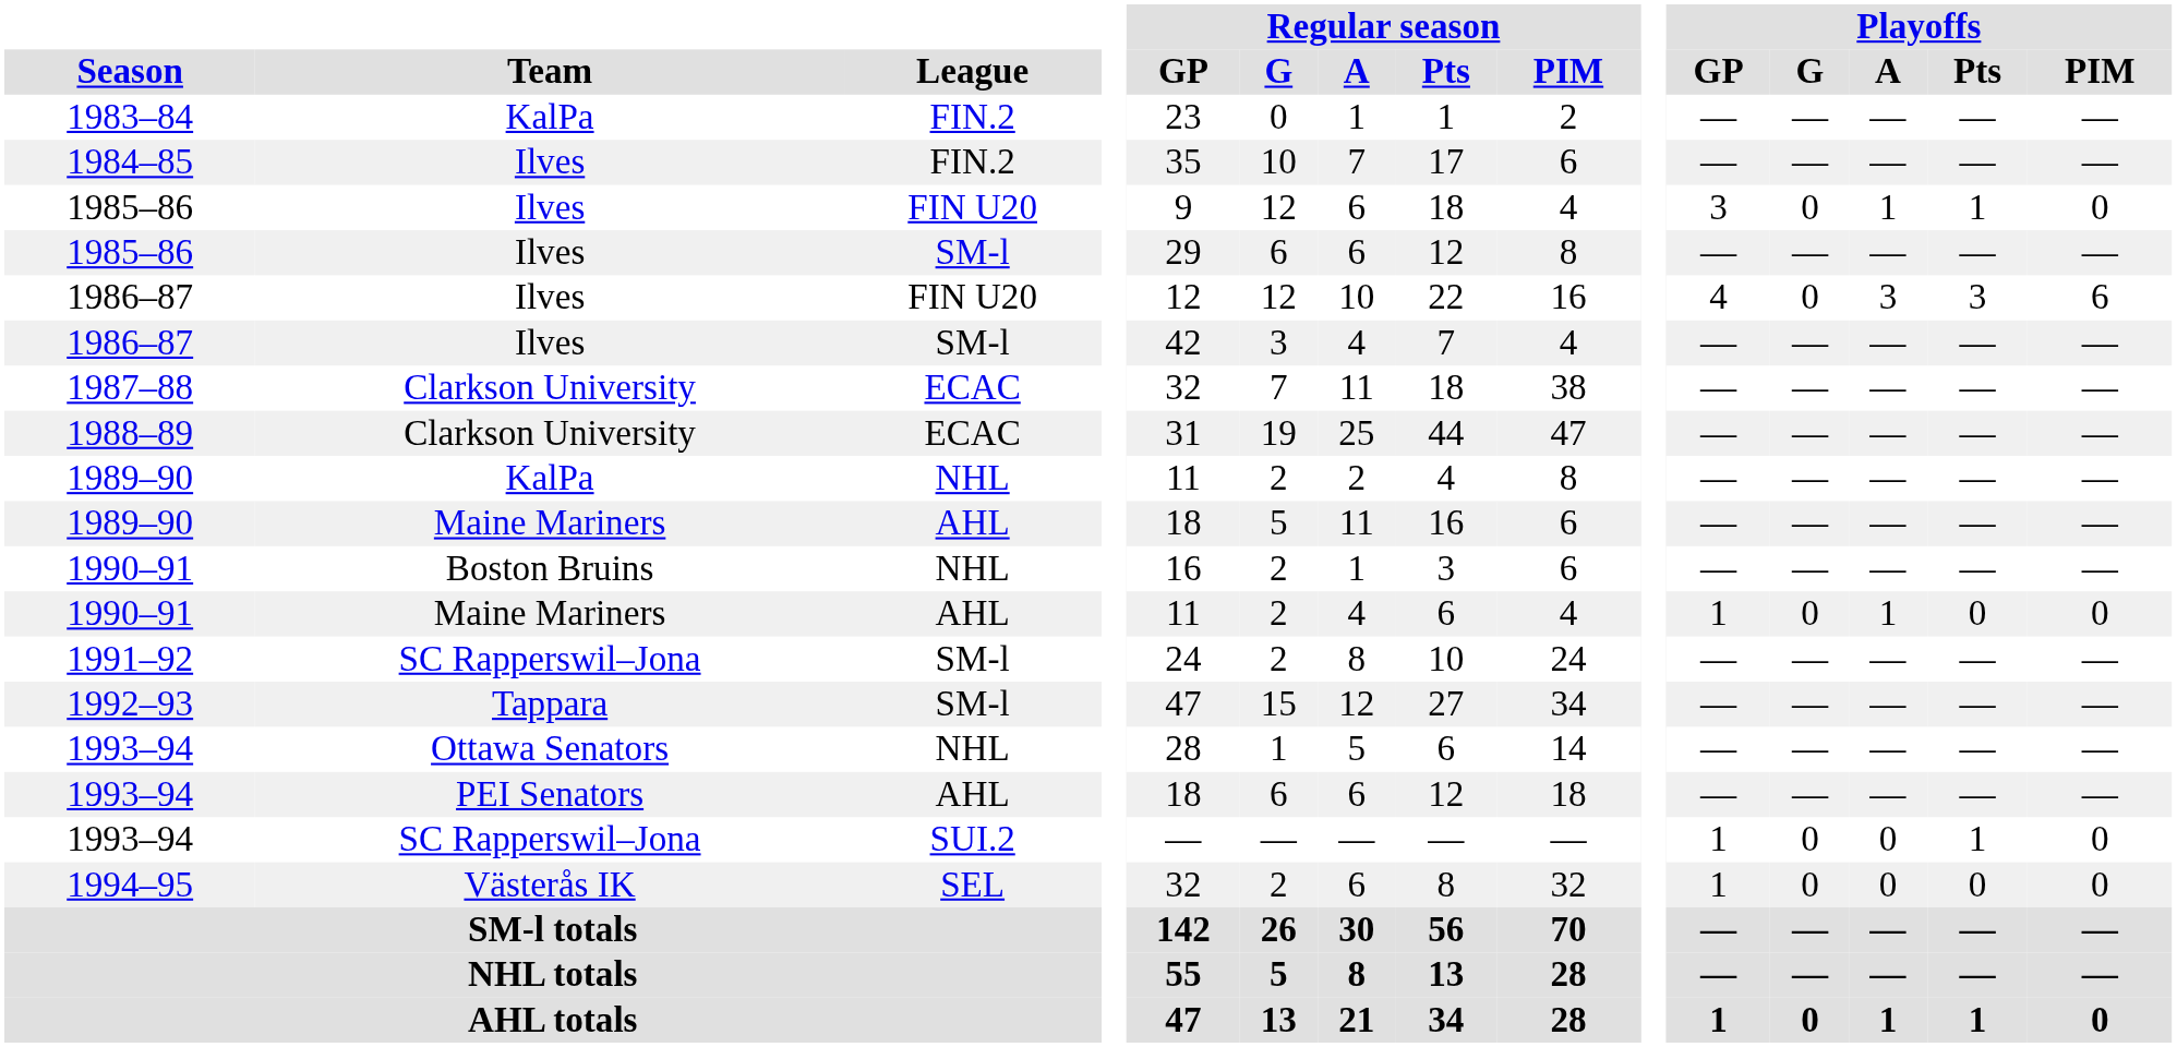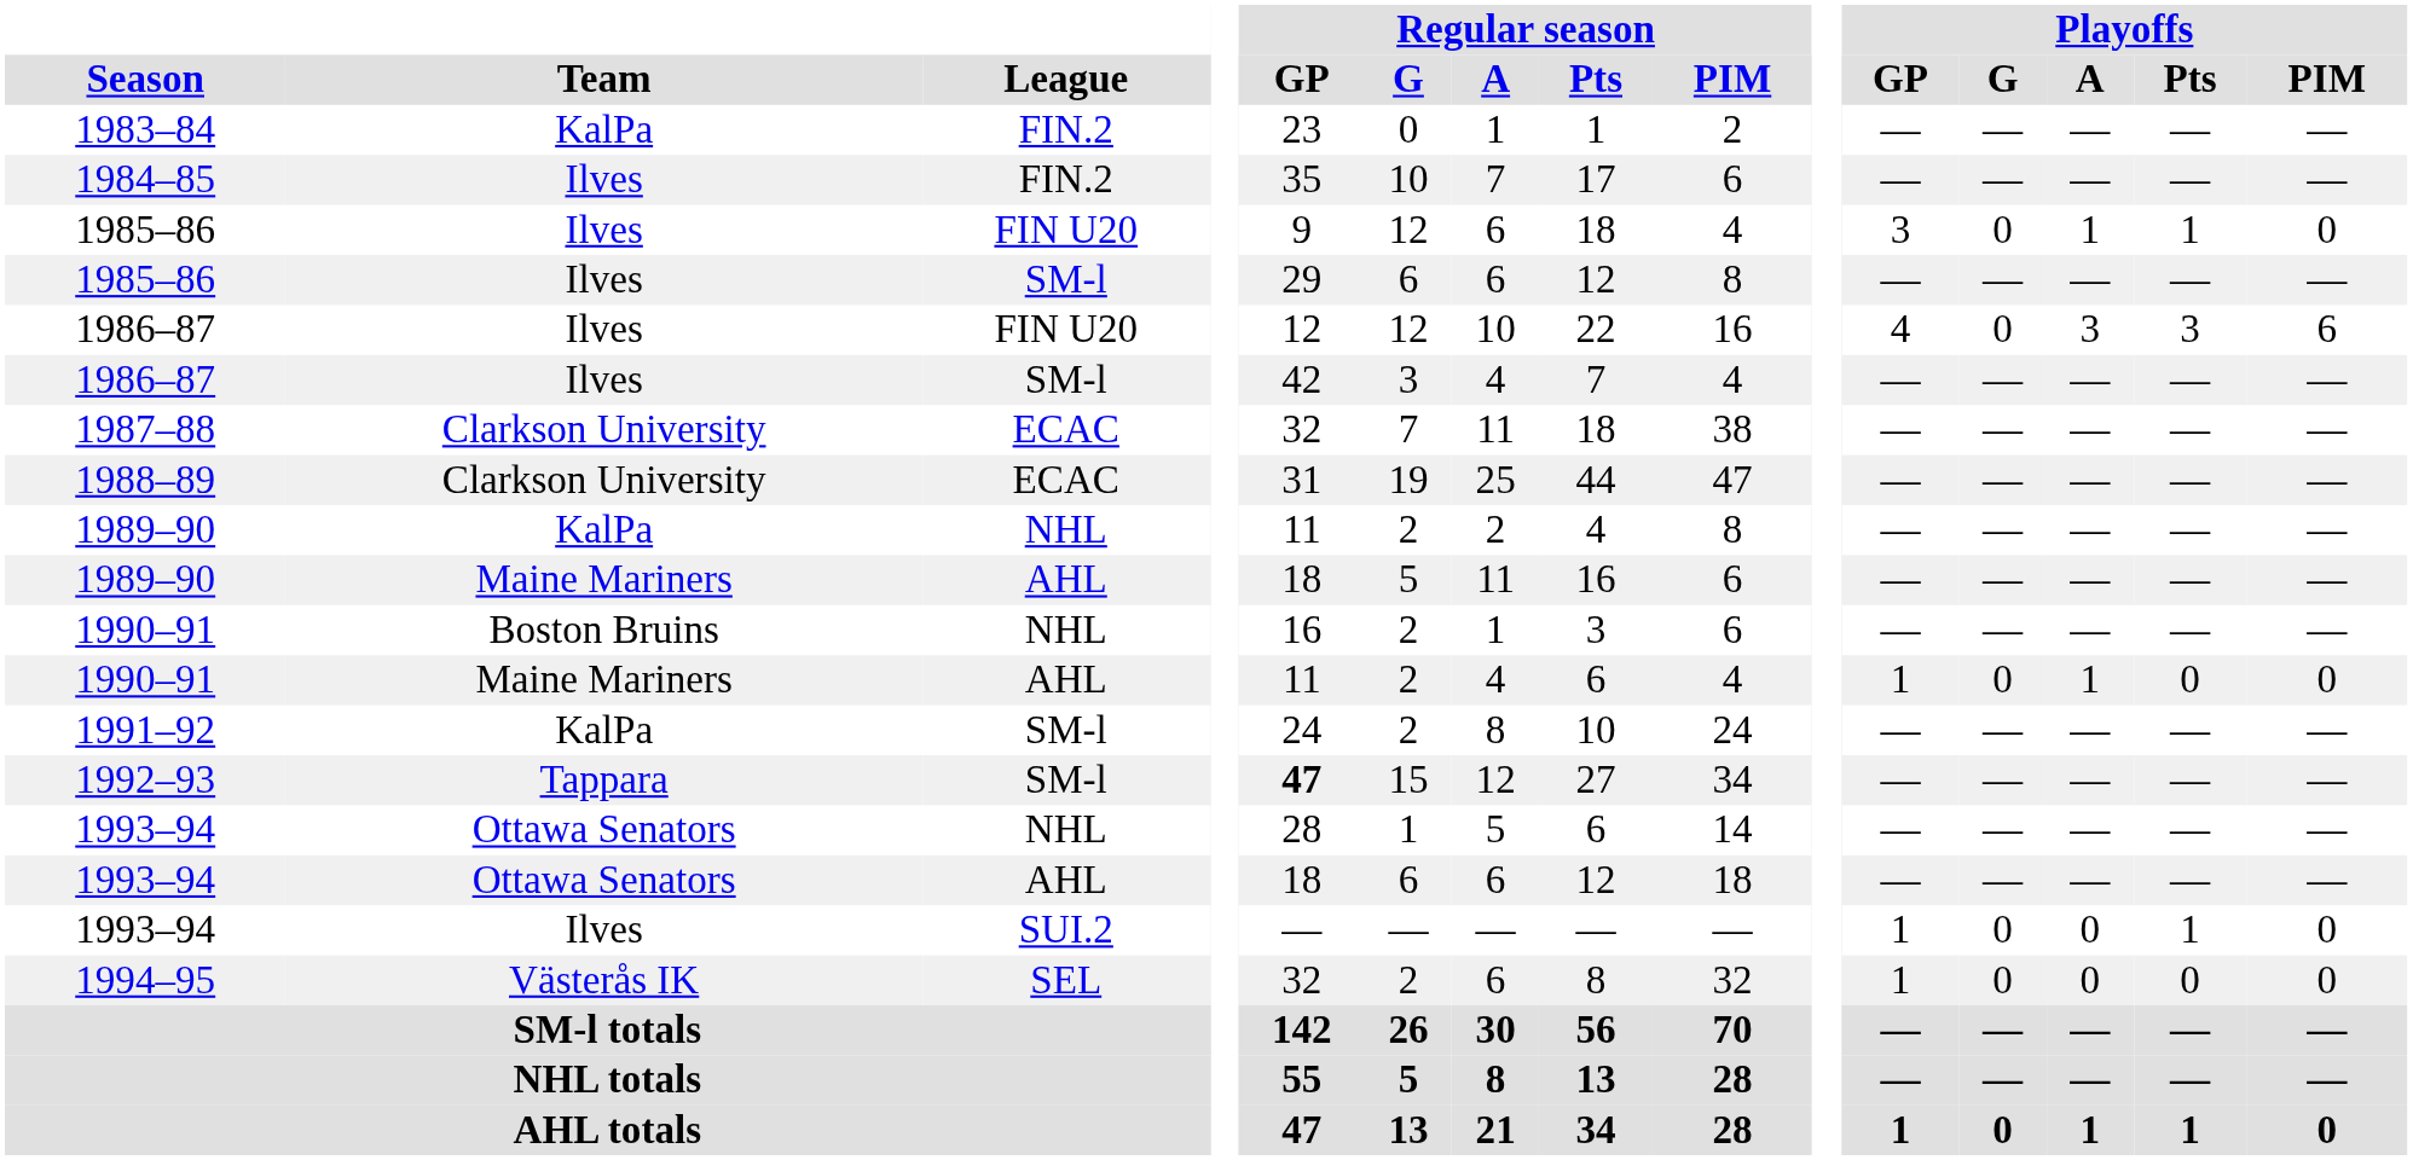 <table border="0" cellpadding="1" cellspacing="0" style="text-align:center; width:60em">
 <tr bgcolor="#e0e0e0">
 <th colspan="3" bgcolor="#ffffff"> </th>
 <th rowspan="99" bgcolor="#ffffff"> </th>
 <th colspan="5"><a href='#'>Regular season</a></th>
 <th rowspan="99" bgcolor="#ffffff"> </th>
 <th colspan="5"><a href='#'>Playoffs</a></th>
 </tr>
 <tr bgcolor="#e0e0e0">
 <th><a href='#'>Season</a></th>
 <th>Team</th>
 <th>League</th>
 <th>GP</th>
 <th><a href='#'>G</a></th>
 <th><a href='#'>A</a></th>
 <th><a href='#'>Pts</a></th>
 <th><a href='#'>PIM</a></th>
 <th>GP</th>
 <th>G</th>
 <th>A</th>
 <th>Pts</th>
 <th>PIM</th>
 </tr>
 <tr>
 <td><a href='#'>1983–84</a></td>
 <td><a href='#'>KalPa</a></td>
 <td><a href='#'>FIN.2</a></td>
 <td>23</td>
 <td>0</td>
 <td>1</td>
 <td>1</td>
 <td>2</td>
 <td>—</td>
 <td>—</td>
 <td>—</td>
 <td>—</td>
 <td>—</td>
 </tr>
 <tr bgcolor="#f0f0f0">
 <td><a href='#'>1984–85</a></td>
 <td><a href='#'>Ilves</a></td>
 <td>FIN.2</td>
 <td>35</td>
 <td>10</td>
 <td>7</td>
 <td>17</td>
 <td>6</td>
 <td>—</td>
 <td>—</td>
 <td>—</td>
 <td>—</td>
 <td>—</td>
 </tr>
 <tr>
 <td>1985–86</td>
 <td><a href='#'>Ilves</a></td>
 <td><a href='#'>FIN U20</a></td>
 <td>9</td>
 <td>12</td>
 <td>6</td>
 <td>18</td>
 <td>4</td>
 <td>3</td>
 <td>0</td>
 <td>1</td>
 <td>1</td>
 <td>0</td>
 </tr>
 <tr bgcolor="#f0f0f0">
 <td><a href='#'>1985–86</a></td>
 <td>Ilves</td>
 <td><a href='#'>SM-l</a></td>
 <td>29</td>
 <td>6</td>
 <td>6</td>
 <td>12</td>
 <td>8</td>
 <td>—</td>
 <td>—</td>
 <td>—</td>
 <td>—</td>
 <td>—</td>
 </tr>
 <tr>
 <td>1986–87</td>
 <td>Ilves</td>
 <td>FIN U20</td>
 <td>12</td>
 <td>12</td>
 <td>10</td>
 <td>22</td>
 <td>16</td>
 <td>4</td>
 <td>0</td>
 <td>3</td>
 <td>3</td>
 <td>6</td>
 </tr>
 <tr bgcolor="#f0f0f0">
 <td><a href='#'>1986–87</a></td>
 <td>Ilves</td>
 <td>SM-l</td>
 <td>42</td>
 <td>3</td>
 <td>4</td>
 <td>7</td>
 <td>4</td>
 <td>—</td>
 <td>—</td>
 <td>—</td>
 <td>—</td>
 <td>—</td>
 </tr>
 <tr>
 <td><a href='#'>1987–88</a></td>
 <td><a href='#'>Clarkson University</a></td>
 <td><a href='#'>ECAC</a></td>
 <td>32</td>
 <td>7</td>
 <td>11</td>
 <td>18</td>
 <td>38</td>
 <td>—</td>
 <td>—</td>
 <td>—</td>
 <td>—</td>
 <td>—</td>
 </tr>
 <tr bgcolor="#f0f0f0">
 <td><a href='#'>1988–89</a></td>
 <td>Clarkson University</td>
 <td>ECAC</td>
 <td>31</td>
 <td>19</td>
 <td>25</td>
 <td>44</td>
 <td>47</td>
 <td>—</td>
 <td>—</td>
 <td>—</td>
 <td>—</td>
 <td>—</td>
 </tr>
 <tr>
 <td><a href='#'>1989–90</a></td>
 <td><a href='#'>KalPa</a></td>
 <td><a href='#'>NHL</a></td>
 <td>11</td>
 <td>2</td>
 <td>2</td>
 <td>4</td>
 <td>8</td>
 <td>—</td>
 <td>—</td>
 <td>—</td>
 <td>—</td>
 <td>—</td>
 </tr>
 <tr bgcolor="#f0f0f0">
 <td><a href='#'>1989–90</a></td>
 <td><a href='#'>Maine Mariners</a></td>
 <td><a href='#'>AHL</a></td>
 <td>18</td>
 <td>5</td>
 <td>11</td>
 <td>16</td>
 <td>6</td>
 <td>—</td>
 <td>—</td>
 <td>—</td>
 <td>—</td>
 <td>—</td>
 </tr>
 <tr>
 <td><a href='#'>1990–91</a></td>
 <td>Boston Bruins</td>
 <td>NHL</td>
 <td>16</td>
 <td>2</td>
 <td>1</td>
 <td>3</td>
 <td>6</td>
 <td>—</td>
 <td>—</td>
 <td>—</td>
 <td>—</td>
 <td>—</td>
 </tr>
 <tr bgcolor="#f0f0f0">
 <td><a href='#'>1990–91</a></td>
 <td>Maine Mariners</td>
 <td>AHL</td>
 <td>11</td>
 <td>2</td>
 <td>4</td>
 <td>6</td>
 <td>4</td>
 <td>1</td>
 <td>0</td>
 <td>1</td>
 <td>0</td>
 <td>0</td>
 </tr>
 <tr>
 <td><a href='#'>1991–92</a></td>
-<td><a href='#'>SC Rapperswil–Jona</a></td>
+<td>KalPa</td>
 <td>SM-l</td>
 <td>24</td>
 <td>2</td>
 <td>8</td>
 <td>10</td>
 <td>24</td>
 <td>—</td>
 <td>—</td>
 <td>—</td>
 <td>—</td>
 <td>—</td>
 </tr>
 <tr bgcolor="#f0f0f0">
 <td><a href='#'>1992–93</a></td>
 <td><a href='#'>Tappara</a></td>
 <td>SM-l</td>
-<td>47</td>
+<td><strong>47</strong></td>
 <td>15</td>
 <td>12</td>
 <td>27</td>
 <td>34</td>
 <td>—</td>
 <td>—</td>
 <td>—</td>
 <td>—</td>
 <td>—</td>
 </tr>
 <tr>
 <td><a href='#'>1993–94</a></td>
 <td><a href='#'>Ottawa Senators</a></td>
 <td>NHL</td>
 <td>28</td>
 <td>1</td>
 <td>5</td>
 <td>6</td>
 <td>14</td>
 <td>—</td>
 <td>—</td>
 <td>—</td>
 <td>—</td>
 <td>—</td>
 </tr>
 <tr bgcolor="#f0f0f0">
 <td><a href='#'>1993–94</a></td>
-<td><a href='#'>PEI Senators</a></td>
+<td><a href='#'>Ottawa Senators</a></td>
 <td>AHL</td>
 <td>18</td>
 <td>6</td>
 <td>6</td>
 <td>12</td>
 <td>18</td>
 <td>—</td>
 <td>—</td>
 <td>—</td>
 <td>—</td>
 <td>—</td>
 </tr>
 <tr>
 <td>1993–94</td>
-<td><a href='#'>SC Rapperswil–Jona</a></td>
+<td>Ilves</td>
 <td><a href='#'>SUI.2</a></td>
 <td>—</td>
 <td>—</td>
 <td>—</td>
 <td>—</td>
 <td>—</td>
 <td>1</td>
 <td>0</td>
 <td>0</td>
 <td>1</td>
 <td>0</td>
 </tr>
 <tr bgcolor="#f0f0f0">
 <td><a href='#'>1994–95</a></td>
 <td><a href='#'>Västerås IK</a></td>
 <td><a href='#'>SEL</a></td>
 <td>32</td>
 <td>2</td>
 <td>6</td>
 <td>8</td>
 <td>32</td>
 <td>1</td>
 <td>0</td>
 <td>0</td>
 <td>0</td>
 <td>0</td>
 </tr>
 <tr bgcolor="#e0e0e0">
 <th colspan="3">SM-l totals</th>
 <th>142</th>
 <th>26</th>
 <th>30</th>
 <th>56</th>
 <th>70</th>
 <th>—</th>
 <th>—</th>
 <th>—</th>
 <th>—</th>
 <th>—</th>
 </tr>
 <tr bgcolor="#e0e0e0">
 <th colspan="3">NHL totals</th>
 <th>55</th>
 <th>5</th>
 <th>8</th>
 <th>13</th>
 <th>28</th>
 <th>—</th>
 <th>—</th>
 <th>—</th>
 <th>—</th>
 <th>—</th>
 </tr>
 <tr bgcolor="#e0e0e0">
 <th colspan="3">AHL totals</th>
 <th>47</th>
 <th>13</th>
 <th>21</th>
 <th>34</th>
 <th>28</th>
 <th>1</th>
 <th>0</th>
 <th>1</th>
 <th>1</th>
 <th>0</th>
 </tr>
 </table>
